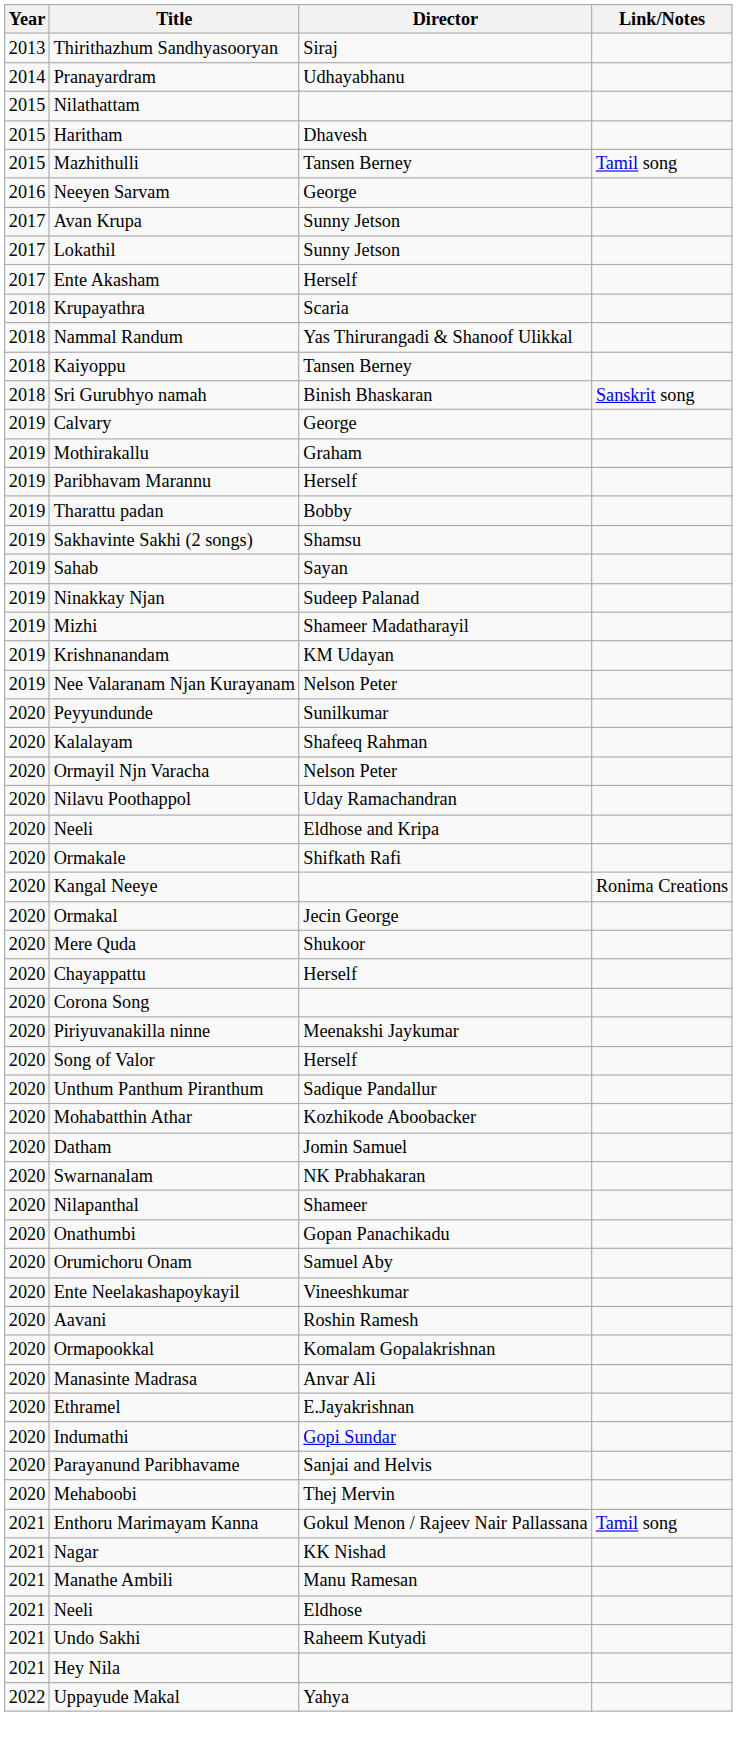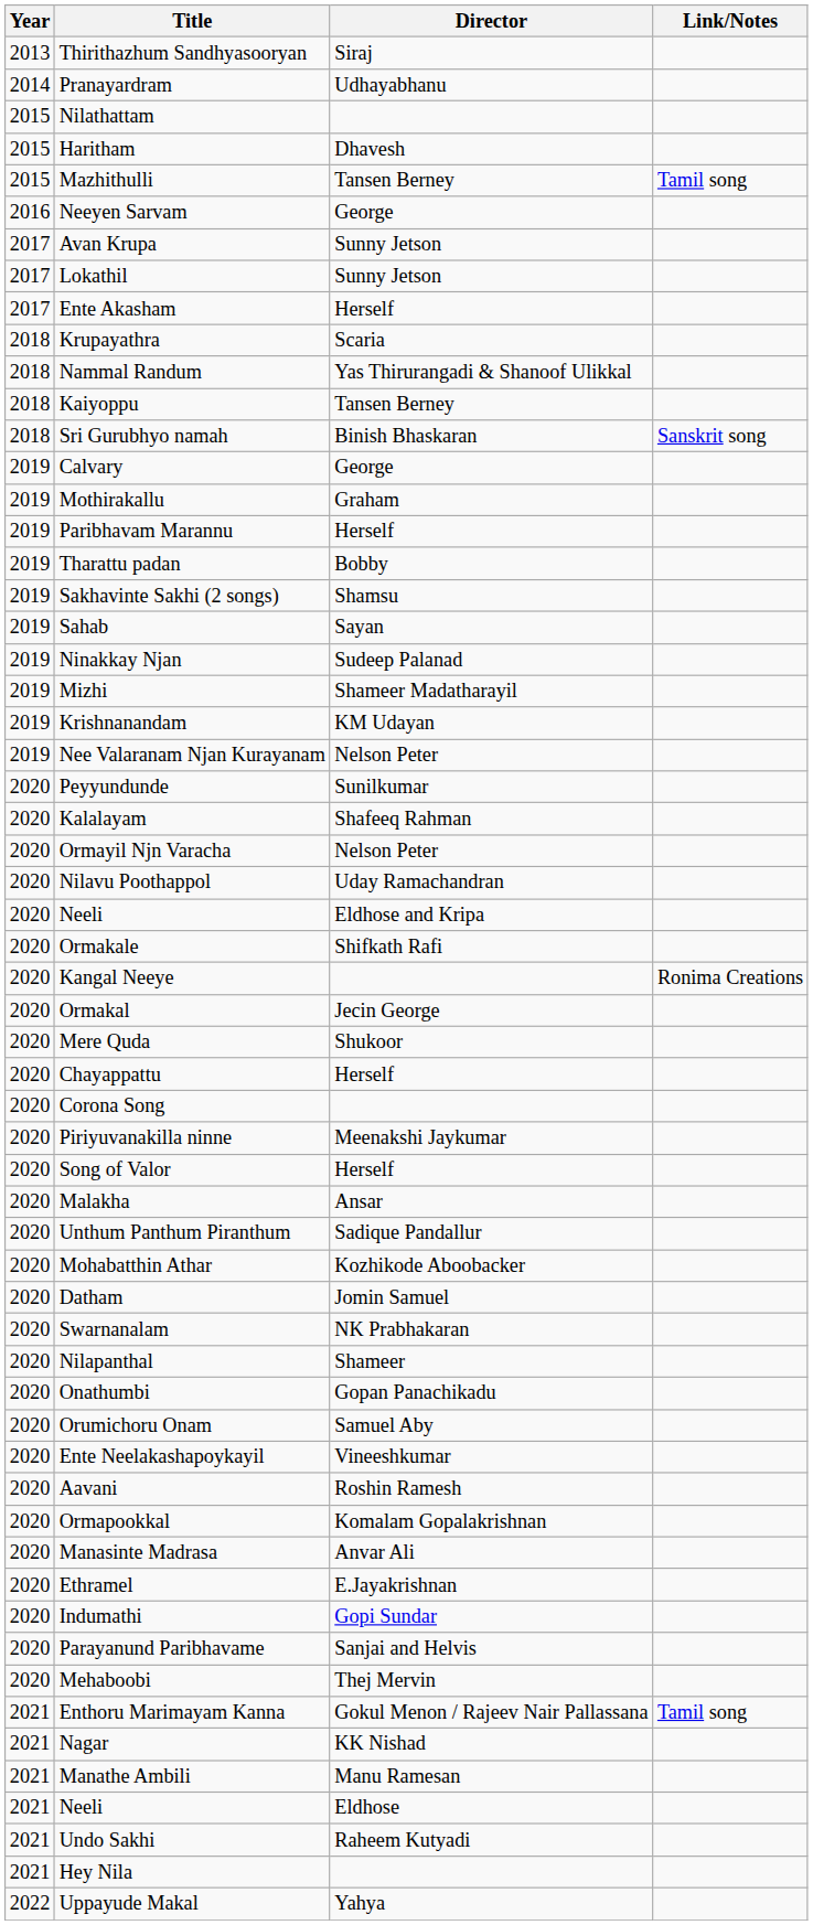 <table class = "sortable wikitable">
 <tr>
 <th>Year</th>
 <th>Title</th>
 <th>Director</th>
 <th>Link/Notes</th>
 </tr>
 <tr>
 <td>2013</td>
 <td>Thirithazhum Sandhyasooryan</td>
 <td>Siraj</td>
 <td></td>
 </tr>
 <tr>
 <td>2014</td>
 <td>Pranayardram</td>
 <td>Udhayabhanu</td>
 <td></td>
 </tr>
 <tr>
 <td>2015</td>
 <td>Nilathattam</td>
 <td></td>
 <td></td>
 </tr>
 <tr>
 <td>2015</td>
 <td>Haritham</td>
 <td>Dhavesh</td>
 <td></td>
 </tr>
 <tr>
 <td>2015</td>
 <td>Mazhithulli</td>
 <td>Tansen Berney</td>
 <td><a href='#'>Tamil</a> song</td>
 </tr>
 <tr>
 <td>2016</td>
 <td>Neeyen Sarvam</td>
 <td>George</td>
 <td></td>
 </tr>
 <tr>
 <td>2017</td>
 <td>Avan Krupa</td>
 <td>Sunny Jetson</td>
 <td></td>
 </tr>
 <tr>
 <td>2017</td>
 <td>Lokathil</td>
 <td>Sunny Jetson</td>
 <td></td>
 </tr>
 <tr>
 <td>2017</td>
 <td>Ente Akasham</td>
 <td>Herself</td>
 <td></td>
 </tr>
 <tr>
 <td>2018</td>
 <td>Krupayathra</td>
 <td>Scaria</td>
 <td></td>
 </tr>
 <tr>
 <td>2018</td>
 <td>Nammal Randum</td>
 <td>Yas Thirurangadi & Shanoof Ulikkal</td>
 <td></td>
 </tr>
 <tr>
 <td>2018</td>
 <td>Kaiyoppu</td>
 <td>Tansen Berney</td>
 <td></td>
 </tr>
 <tr>
 <td>2018</td>
 <td>Sri Gurubhyo namah</td>
 <td>Binish Bhaskaran</td>
 <td><a href='#'>Sanskrit</a> song</td>
 </tr>
 <tr>
 <td>2019</td>
 <td>Calvary</td>
 <td>George</td>
 <td></td>
 </tr>
 <tr>
 <td>2019</td>
 <td>Mothirakallu</td>
 <td>Graham</td>
 <td></td>
 </tr>
 <tr>
 <td>2019</td>
 <td>Paribhavam Marannu</td>
 <td>Herself</td>
 <td></td>
 </tr>
 <tr>
 <td>2019</td>
 <td>Tharattu padan</td>
 <td>Bobby</td>
 <td></td>
 </tr>
 <tr>
 <td>2019</td>
 <td>Sakhavinte Sakhi (2 songs)</td>
 <td>Shamsu</td>
 <td></td>
 </tr>
 <tr>
 <td>2019</td>
 <td>Sahab</td>
 <td>Sayan</td>
 <td></td>
 </tr>
 <tr>
 <td>2019</td>
 <td>Ninakkay Njan</td>
 <td>Sudeep Palanad</td>
 <td></td>
 </tr>
 <tr>
 <td>2019</td>
 <td>Mizhi</td>
 <td>Shameer Madatharayil</td>
 <td></td>
 </tr>
 <tr>
 <td>2019</td>
 <td>Krishnanandam</td>
 <td>KM Udayan</td>
 <td></td>
 </tr>
 <tr>
 <td>2019</td>
 <td>Nee Valaranam Njan Kurayanam</td>
 <td>Nelson Peter</td>
 <td></td>
 </tr>
 <tr>
 <td>2020</td>
 <td>Peyyundunde</td>
 <td>Sunilkumar</td>
 <td></td>
 </tr>
 <tr>
 <td>2020</td>
 <td>Kalalayam</td>
 <td>Shafeeq Rahman</td>
 <td></td>
 </tr>
 <tr>
 <td>2020</td>
 <td>Ormayil Njn Varacha</td>
 <td>Nelson Peter</td>
 <td></td>
 </tr>
 <tr>
 <td>2020</td>
 <td>Nilavu Poothappol</td>
 <td>Uday Ramachandran</td>
 <td></td>
 </tr>
 <tr>
 <td>2020</td>
 <td>Neeli</td>
 <td>Eldhose and Kripa</td>
 <td></td>
 </tr>
 <tr>
 <td>2020</td>
 <td>Ormakale</td>
 <td>Shifkath Rafi</td>
 <td></td>
 </tr>
 <tr>
 <td>2020</td>
 <td>Kangal Neeye</td>
 <td></td>
 <td>Ronima Creations</td>
 </tr>
 <tr>
 <td>2020</td>
 <td>Ormakal</td>
 <td>Jecin George</td>
 <td></td>
 </tr>
 <tr>
 <td>2020</td>
 <td>Mere Quda</td>
 <td>Shukoor</td>
 <td></td>
 </tr>
 <tr>
 <td>2020</td>
 <td>Chayappattu</td>
 <td>Herself</td>
 <td></td>
 </tr>
 <tr>
 <td>2020</td>
 <td>Corona Song</td>
 <td></td>
 <td></td>
 </tr>
 <tr>
 <td>2020</td>
 <td>Piriyuvanakilla ninne</td>
 <td>Meenakshi Jaykumar</td>
 <td></td>
 </tr>
 <tr>
 <td>2020</td>
 <td>Song of Valor</td>
 <td>Herself</td>
 <td></td>
 </tr>
 <tr>
 <td>2020</td>
+<td>Malakha</td>
+<td>Ansar</td>
+<td></td>
+</tr>
+<tr>
+<td>2020</td>
 <td>Unthum Panthum Piranthum</td>
 <td>Sadique Pandallur</td>
 <td></td>
 </tr>
 <tr>
 <td>2020</td>
 <td>Mohabatthin Athar</td>
 <td>Kozhikode Aboobacker</td>
 <td></td>
 </tr>
 <tr>
 <td>2020</td>
 <td>Datham</td>
 <td>Jomin Samuel</td>
 <td></td>
 </tr>
 <tr>
 <td>2020</td>
 <td>Swarnanalam</td>
 <td>NK Prabhakaran</td>
 <td></td>
 </tr>
 <tr>
 <td>2020</td>
 <td>Nilapanthal</td>
 <td>Shameer</td>
 <td></td>
 </tr>
 <tr>
 <td>2020</td>
 <td>Onathumbi</td>
 <td>Gopan Panachikadu</td>
 <td></td>
 </tr>
 <tr>
 <td>2020</td>
 <td>Orumichoru Onam</td>
 <td>Samuel Aby</td>
 <td></td>
 </tr>
 <tr>
 <td>2020</td>
 <td>Ente Neelakashapoykayil</td>
 <td>Vineeshkumar</td>
 <td></td>
 </tr>
 <tr>
 <td>2020</td>
 <td>Aavani</td>
 <td>Roshin Ramesh</td>
 <td></td>
 </tr>
 <tr>
 <td>2020</td>
 <td>Ormapookkal</td>
 <td>Komalam Gopalakrishnan</td>
 <td></td>
 </tr>
 <tr>
 <td>2020</td>
 <td>Manasinte Madrasa</td>
 <td>Anvar Ali</td>
 <td></td>
 </tr>
 <tr>
 <td>2020</td>
 <td>Ethramel</td>
 <td>E.Jayakrishnan</td>
 <td></td>
 </tr>
 <tr>
 <td>2020</td>
 <td>Indumathi</td>
 <td><a href='#'>Gopi Sundar</a></td>
 <td></td>
 </tr>
 <tr>
 <td>2020</td>
 <td>Parayanund Paribhavame</td>
 <td>Sanjai and Helvis</td>
 <td></td>
 </tr>
 <tr>
 <td>2020</td>
 <td>Mehaboobi</td>
 <td>Thej Mervin</td>
 <td></td>
 </tr>
 <tr>
 <td>2021</td>
 <td>Enthoru Marimayam Kanna</td>
 <td>Gokul Menon / Rajeev Nair Pallassana</td>
 <td><a href='#'>Tamil</a> song</td>
 </tr>
 <tr>
 <td>2021</td>
 <td>Nagar</td>
 <td>KK Nishad</td>
 <td></td>
 </tr>
 <tr>
 <td>2021</td>
 <td>Manathe Ambili</td>
 <td>Manu Ramesan</td>
 <td></td>
 </tr>
 <tr>
 <td>2021</td>
 <td>Neeli</td>
 <td>Eldhose</td>
 <td></td>
 </tr>
 <tr>
 <td>2021</td>
 <td>Undo Sakhi</td>
 <td>Raheem Kutyadi</td>
 <td></td>
 </tr>
 <tr>
 <td>2021</td>
 <td>Hey Nila</td>
 <td></td>
 <td></td>
 </tr>
 <tr>
 <td>2022</td>
 <td>Uppayude Makal</td>
 <td>Yahya</td>
 <td></td>
 </tr>
 </table>
